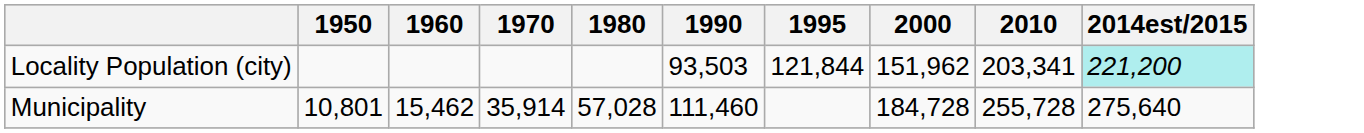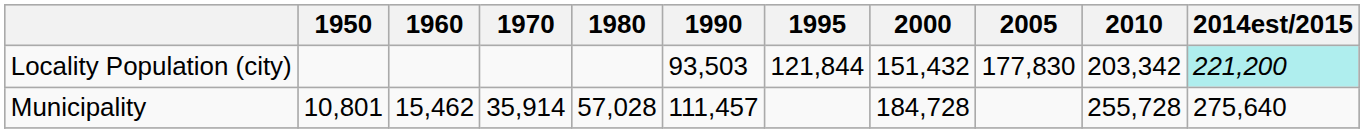 <table class="wikitable">
 <tr>
 <th></th>
 <th>1950</th>
 <th>1960</th>
 <th>1970</th>
 <th>1980</th>
 <th>1990</th>
 <th>1995</th>
 <th>2000</th>
+<th>2005</th>
 <th>2010</th>
 <th>2014est/2015</th>
 </tr>
 <tr>
 <td>Locality Population (city)</td>
 <td></td>
 <td></td>
 <td></td>
 <td></td>
 <td>93,503</td>
 <td>121,844</td>
-<td>151,962</td>
-<td>203,341</td>
+<td>151,432</td>
+<td>177,830</td>
+<td>203,342</td>
 <td style="background: paleturquoise;"><em>221,200</em></td>
 </tr>
 <tr>
 <td>Municipality</td>
 <td>10,801</td>
 <td>15,462</td>
 <td>35,914</td>
 <td>57,028</td>
-<td>111,460</td>
+<td>111,457</td>
 <td></td>
 <td>184,728</td>
+<td></td>
 <td>255,728</td>
 <td>275,640</td>
 </tr>
 </table>
